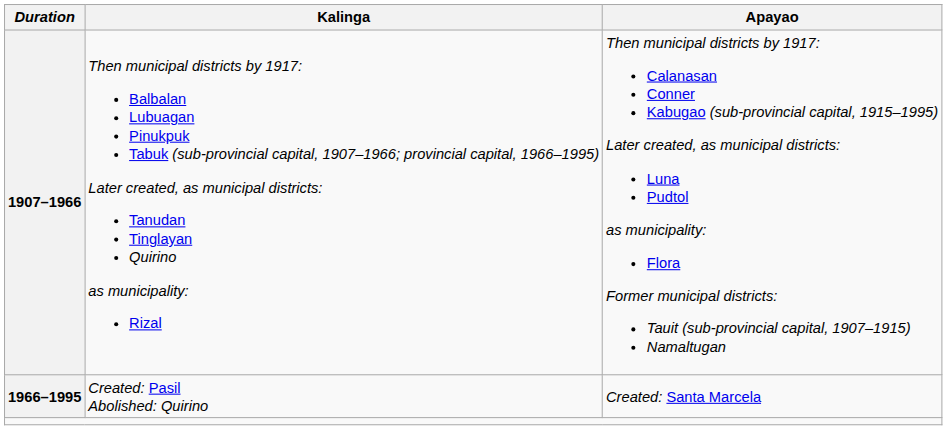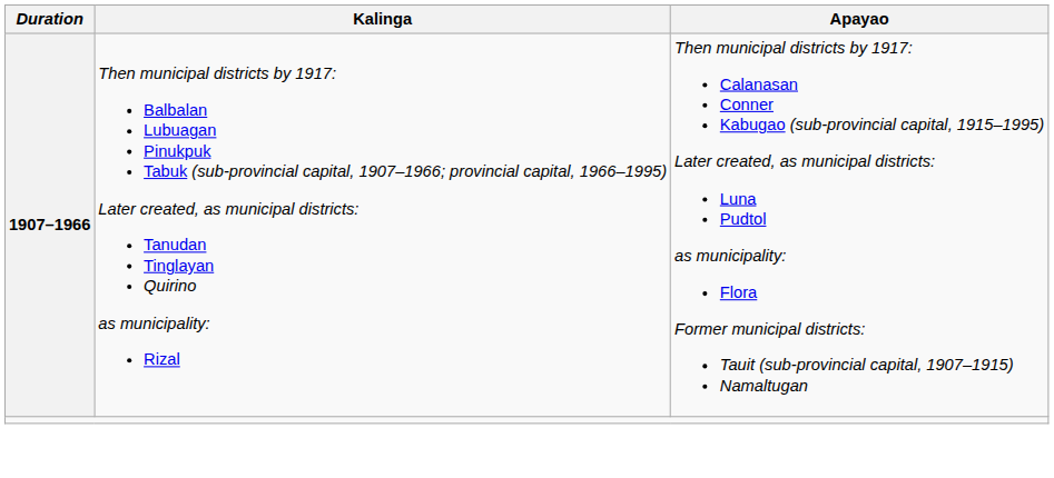 <table class="wikitable plainrowheaders collapsible collapsed" style="font-size:90%; line-height:1.25em;">
 <tr>
 <th><em>Duration</em></th>
 <th>Kalinga</th>
 <th>Apayao</th>
 </tr>
 <tr>
 <th>1907–1966<br></th>
 <td><em>Then municipal districts by 1917:</em><br><ul><li><a href='#'>Balbalan</a></li><li><a href='#'>Lubuagan</a></li><li><a href='#'>Pinukpuk</a></li><li><a href='#'>Tabuk</a> <em>(sub-provincial capital, 1907–1966; provincial capital, 1966–1995)</em></li></ul><em>Later created, as municipal districts:</em><ul><li><a href='#'>Tanudan</a></li><li><a href='#'>Tinglayan</a></li><li><em>Quirino</em></li></ul><em>as municipality:</em><ul><li><a href='#'>Rizal</a></li></ul></td>
 <td><em>Then municipal districts by 1917:</em><br><ul><li><a href='#'>Calanasan</a></li><li><a href='#'>Conner</a></li><li><a href='#'>Kabugao</a> <em>(sub-provincial capital, 1915–1995)</em></li></ul><em>Later created, as municipal districts:</em><ul><li><a href='#'>Luna</a></li><li><a href='#'>Pudtol</a></li></ul><em>as municipality:</em><ul><li><a href='#'>Flora</a></li></ul><em>Former municipal districts:</em><ul><li><em>Tauit (sub-provincial capital, 1907–1915)</em></li><li><em>Namaltugan</em></li></ul></td>
 </tr>
 <tr>
-<th>1966–1995<br></th>
-<td><em>Created:</em> <a href='#'>Pasil</a><br><em>Abolished: Quirino</em></td>
-<td><em>Created:</em> <a href='#'>Santa Marcela</a></td>
-</tr>
-<tr>
 <td colspan="3"></td>
 </tr>
 </table>
